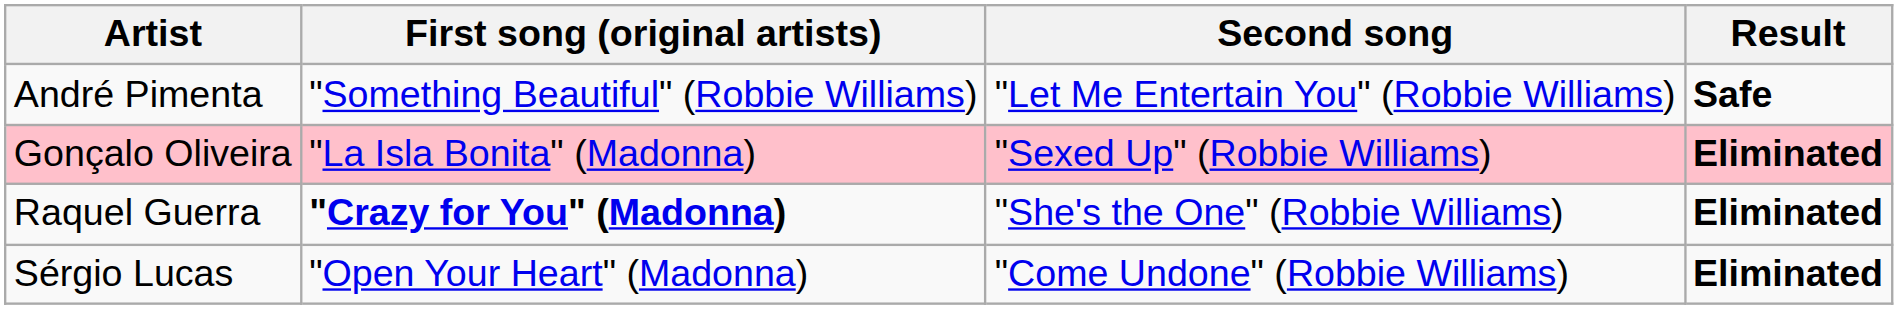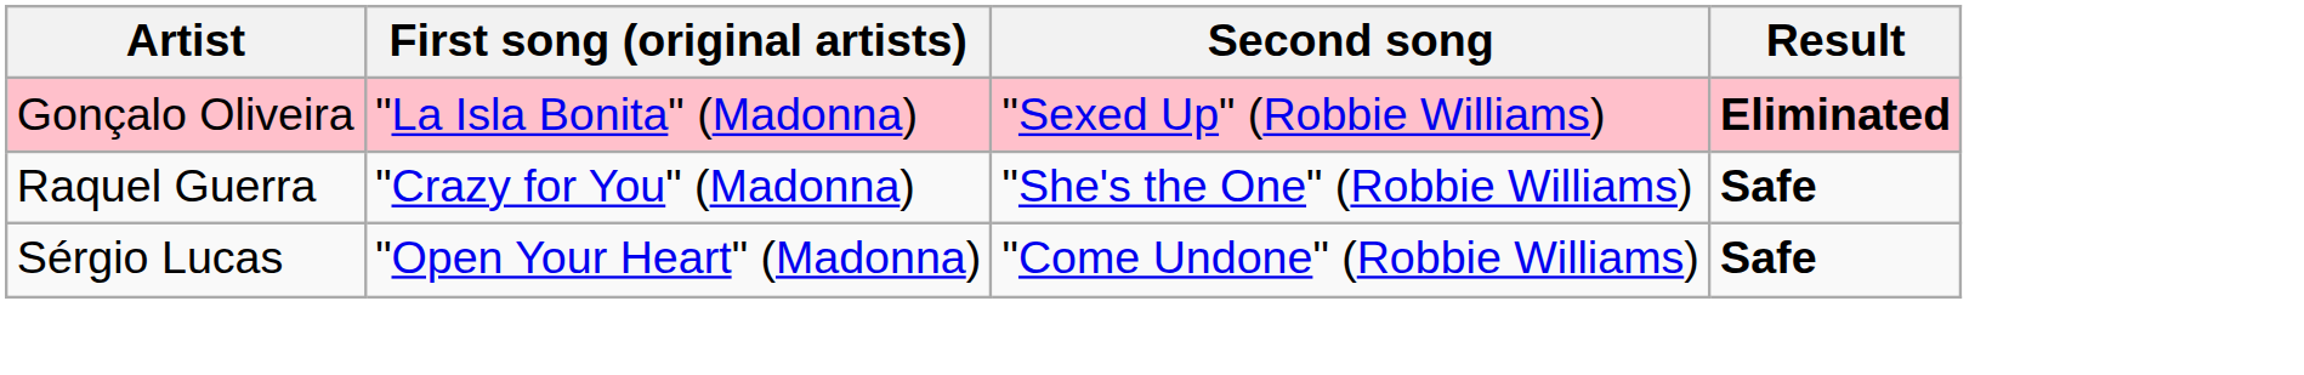 <table class=wikitable>
 <tr>
 <th>Artist</th>
 <th>First song (original artists)</th>
 <th>Second song</th>
 <th>Result</th>
-</tr>
-<tr>
-<td>André Pimenta</td>
-<td>"<a href='#'>Something Beautiful</a>" (<a href='#'>Robbie Williams</a>)</td>
-<td>"<a href='#'>Let Me Entertain You</a>" (<a href='#'>Robbie Williams</a>)</td>
-<td><strong>Safe</strong></td>
 </tr>
 <tr style="background:pink;">
 <td>Gonçalo Oliveira</td>
 <td>"<a href='#'>La Isla Bonita</a>" (<a href='#'>Madonna</a>)</td>
 <td>"<a href='#'>Sexed Up</a>" (<a href='#'>Robbie Williams</a>)</td>
 <td><strong>Eliminated</strong></td>
 </tr>
 <tr>
 <td>Raquel Guerra</td>
-<td><strong>"<a href='#'>Crazy for You</a>" (<a href='#'>Madonna</a>)</strong></td>
+<td>"<a href='#'>Crazy for You</a>" (<a href='#'>Madonna</a>)</td>
 <td>"<a href='#'>She's the One</a>" (<a href='#'>Robbie Williams</a>)</td>
-<td><strong>Eliminated</strong></td>
+<td><strong>Safe</strong></td>
 </tr>
 <tr>
 <td>Sérgio Lucas</td>
 <td>"<a href='#'>Open Your Heart</a>" (<a href='#'>Madonna</a>)</td>
 <td>"<a href='#'>Come Undone</a>" (<a href='#'>Robbie Williams</a>)</td>
-<td><strong>Eliminated</strong></td>
+<td><strong>Safe</strong></td>
 </tr>
 </table>
